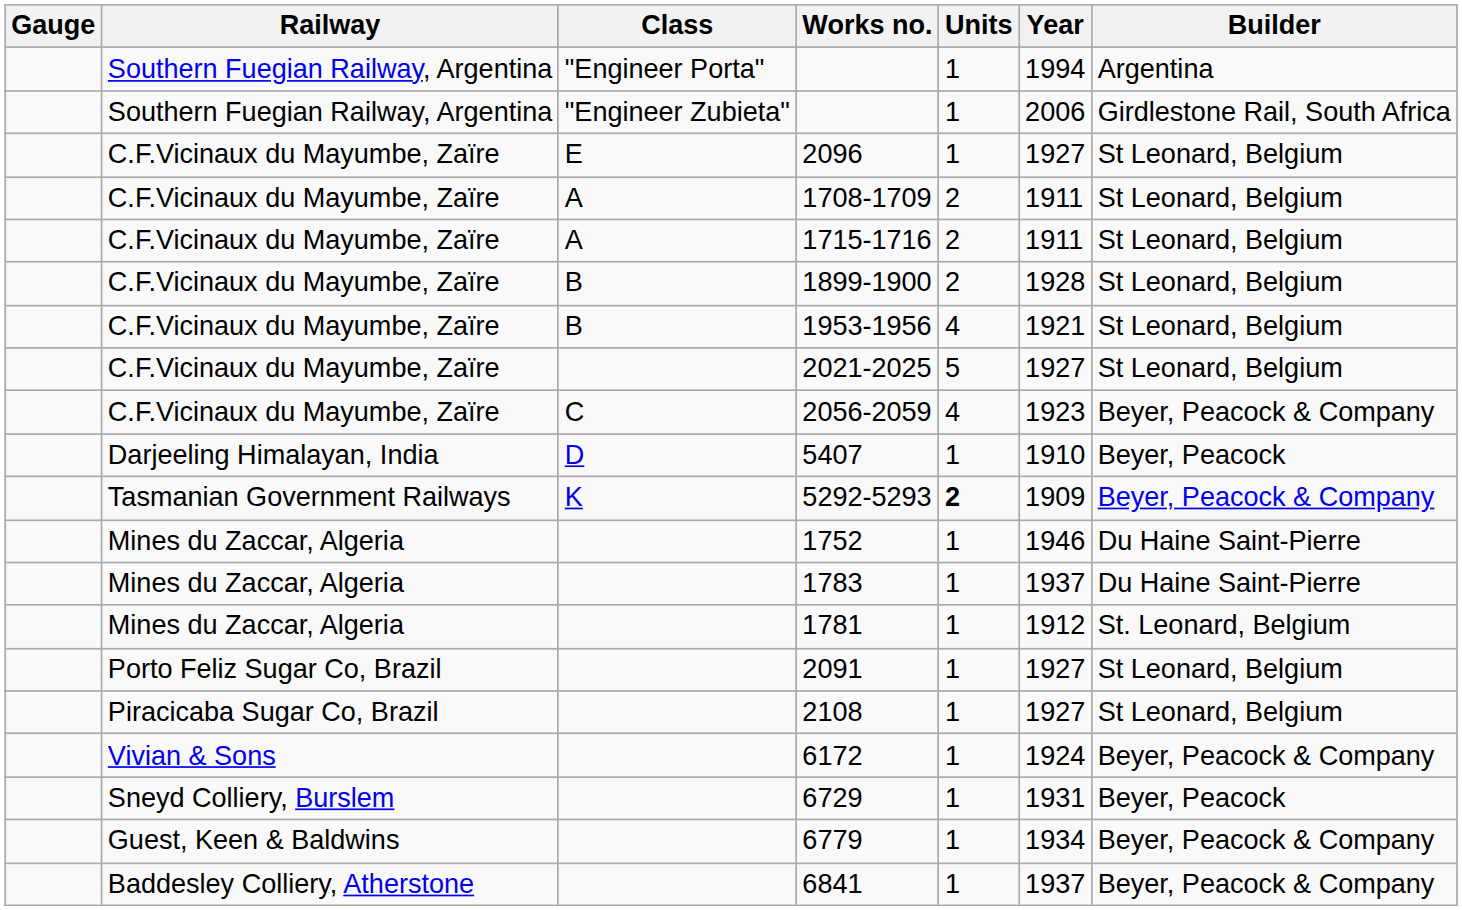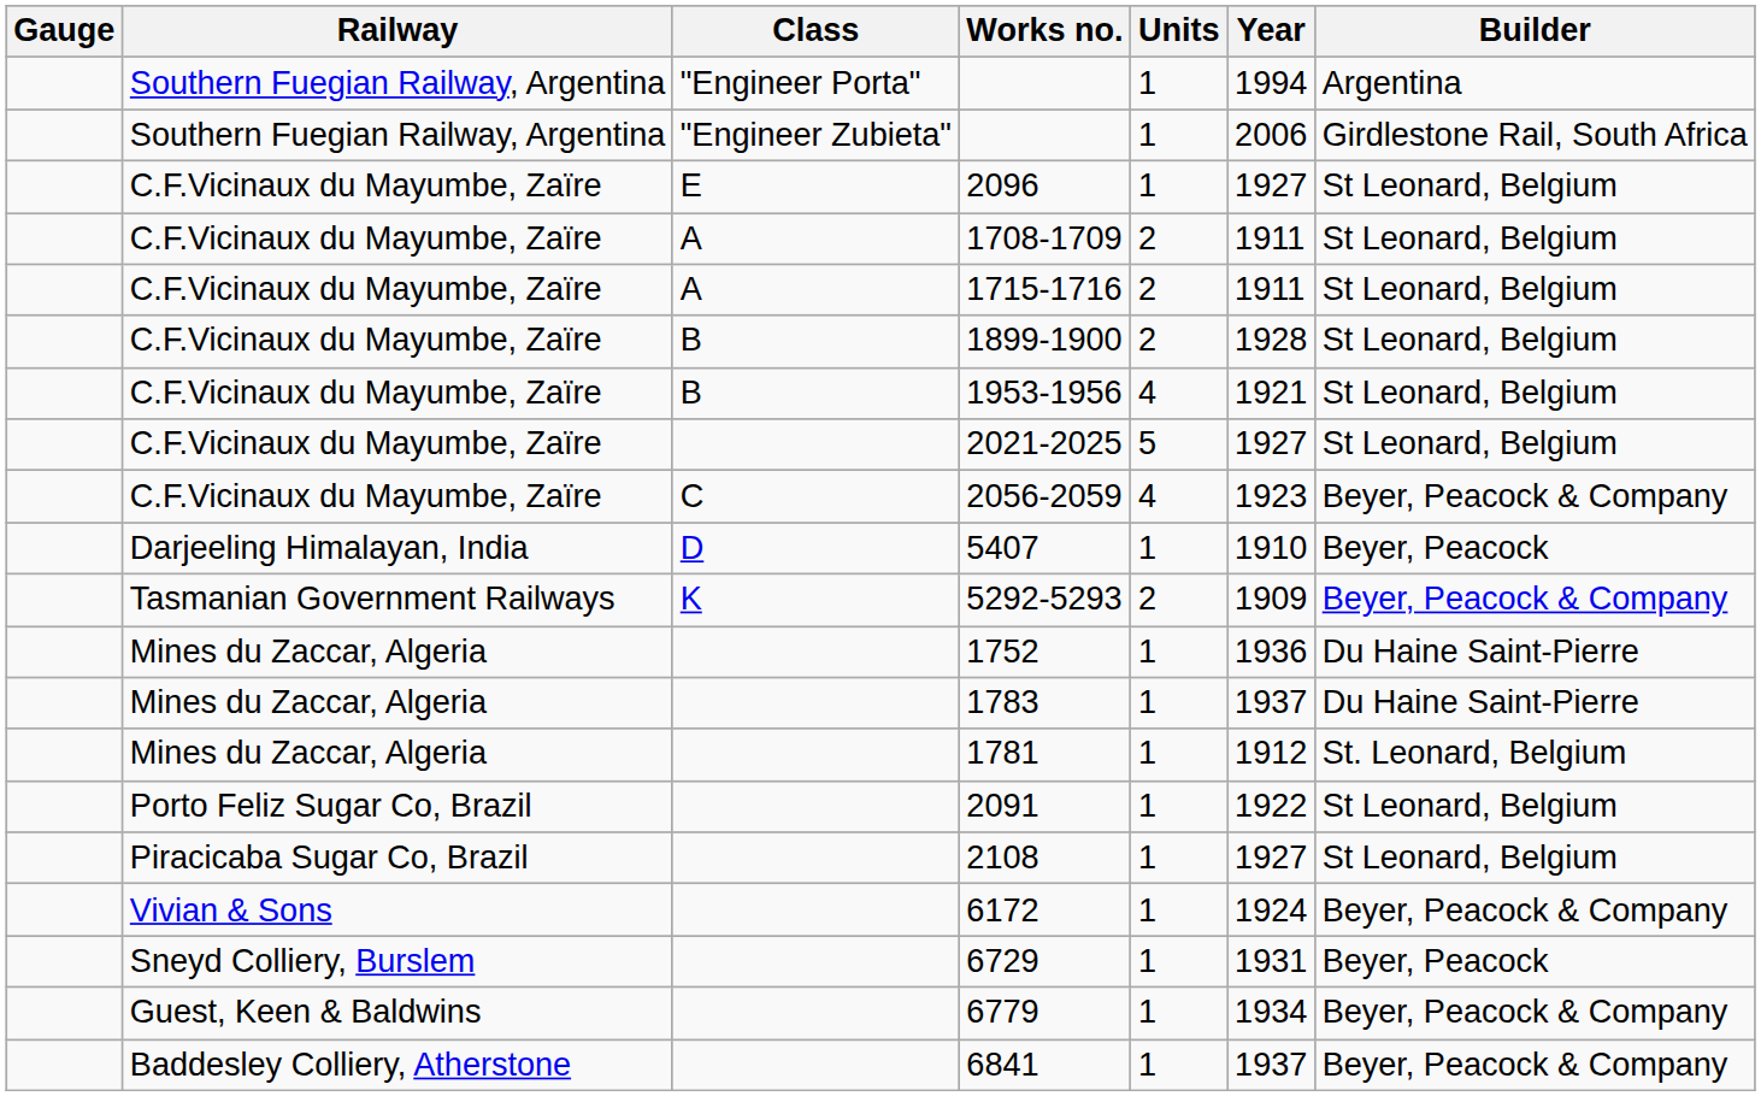 <table class="wikitable collapsible collapsed sortable" style="margin:0.5em auto; font-size:100%;">
 <tr>
 <th>Gauge</th>
 <th>Railway</th>
 <th>Class</th>
 <th>Works no.</th>
 <th>Units</th>
 <th>Year</th>
 <th>Builder</th>
 </tr>
 <tr>
 <td></td>
 <td><a href='#'>Southern Fuegian Railway</a>, Argentina</td>
 <td>"Engineer Porta"</td>
 <td></td>
 <td>1</td>
 <td>1994</td>
 <td>Argentina</td>
 </tr>
 <tr>
 <td></td>
 <td>Southern Fuegian Railway, Argentina</td>
 <td>"Engineer Zubieta"</td>
 <td></td>
 <td>1</td>
 <td>2006</td>
 <td>Girdlestone Rail, South Africa</td>
 </tr>
 <tr>
 <td></td>
 <td>C.F.Vicinaux du Mayumbe, Zaïre</td>
 <td>E</td>
 <td>2096</td>
 <td>1</td>
 <td>1927</td>
 <td>St Leonard, Belgium</td>
 </tr>
 <tr>
 <td></td>
 <td>C.F.Vicinaux du Mayumbe, Zaïre</td>
 <td>A</td>
 <td>1708-1709</td>
 <td>2</td>
 <td>1911</td>
 <td>St Leonard, Belgium</td>
 </tr>
 <tr>
 <td></td>
 <td>C.F.Vicinaux du Mayumbe, Zaïre</td>
 <td>A</td>
 <td>1715-1716</td>
 <td>2</td>
 <td>1911</td>
 <td>St Leonard, Belgium</td>
 </tr>
 <tr>
 <td></td>
 <td>C.F.Vicinaux du Mayumbe, Zaïre</td>
 <td>B</td>
 <td>1899-1900</td>
 <td>2</td>
 <td>1928</td>
 <td>St Leonard, Belgium</td>
 </tr>
 <tr>
 <td></td>
 <td>C.F.Vicinaux du Mayumbe, Zaïre</td>
 <td>B</td>
 <td>1953-1956</td>
 <td>4</td>
 <td>1921</td>
 <td>St Leonard, Belgium</td>
 </tr>
 <tr>
 <td></td>
 <td>C.F.Vicinaux du Mayumbe, Zaïre</td>
 <td></td>
 <td>2021-2025</td>
 <td>5</td>
 <td>1927</td>
 <td>St Leonard, Belgium</td>
 </tr>
 <tr>
 <td></td>
 <td>C.F.Vicinaux du Mayumbe, Zaïre</td>
 <td>C</td>
 <td>2056-2059</td>
 <td>4</td>
 <td>1923</td>
 <td>Beyer, Peacock & Company</td>
 </tr>
 <tr>
 <td></td>
 <td>Darjeeling Himalayan, India</td>
 <td><a href='#'>D</a></td>
 <td>5407</td>
 <td>1</td>
 <td>1910</td>
 <td>Beyer, Peacock</td>
 </tr>
 <tr>
 <td></td>
 <td>Tasmanian Government Railways</td>
 <td><a href='#'>K</a></td>
 <td>5292-5293</td>
-<td><strong>2</strong></td>
+<td>2</td>
 <td>1909</td>
 <td><a href='#'>Beyer, Peacock & Company</a></td>
 </tr>
 <tr>
 <td></td>
 <td>Mines du Zaccar, Algeria</td>
 <td></td>
 <td>1752</td>
 <td>1</td>
-<td>1946</td>
+<td>1936</td>
 <td>Du Haine Saint-Pierre</td>
 </tr>
 <tr>
 <td></td>
 <td>Mines du Zaccar, Algeria</td>
 <td></td>
 <td>1783</td>
 <td>1</td>
 <td>1937</td>
 <td>Du Haine Saint-Pierre</td>
 </tr>
 <tr>
 <td></td>
 <td>Mines du Zaccar, Algeria</td>
 <td></td>
 <td>1781</td>
 <td>1</td>
 <td>1912</td>
 <td>St. Leonard, Belgium</td>
 </tr>
 <tr>
 <td></td>
 <td>Porto Feliz Sugar Co, Brazil</td>
 <td></td>
 <td>2091</td>
 <td>1</td>
-<td>1927</td>
+<td>1922</td>
 <td>St Leonard, Belgium</td>
 </tr>
 <tr>
 <td></td>
 <td>Piracicaba Sugar Co, Brazil</td>
 <td></td>
 <td>2108</td>
 <td>1</td>
 <td>1927</td>
 <td>St Leonard, Belgium</td>
 </tr>
 <tr>
 <td></td>
 <td><a href='#'>Vivian & Sons</a></td>
 <td></td>
 <td>6172</td>
 <td>1</td>
 <td>1924</td>
 <td>Beyer, Peacock & Company</td>
 </tr>
 <tr>
 <td></td>
 <td>Sneyd Colliery, <a href='#'>Burslem</a></td>
 <td></td>
 <td>6729</td>
 <td>1</td>
 <td>1931</td>
 <td>Beyer, Peacock</td>
 </tr>
 <tr>
 <td></td>
 <td>Guest, Keen & Baldwins</td>
 <td></td>
 <td>6779</td>
 <td>1</td>
 <td>1934</td>
 <td>Beyer, Peacock & Company</td>
 </tr>
 <tr>
 <td></td>
 <td>Baddesley Colliery, <a href='#'>Atherstone</a></td>
 <td></td>
 <td>6841</td>
 <td>1</td>
 <td>1937</td>
 <td>Beyer, Peacock & Company</td>
 </tr>
 <tr>
 </tr>
 </table>
